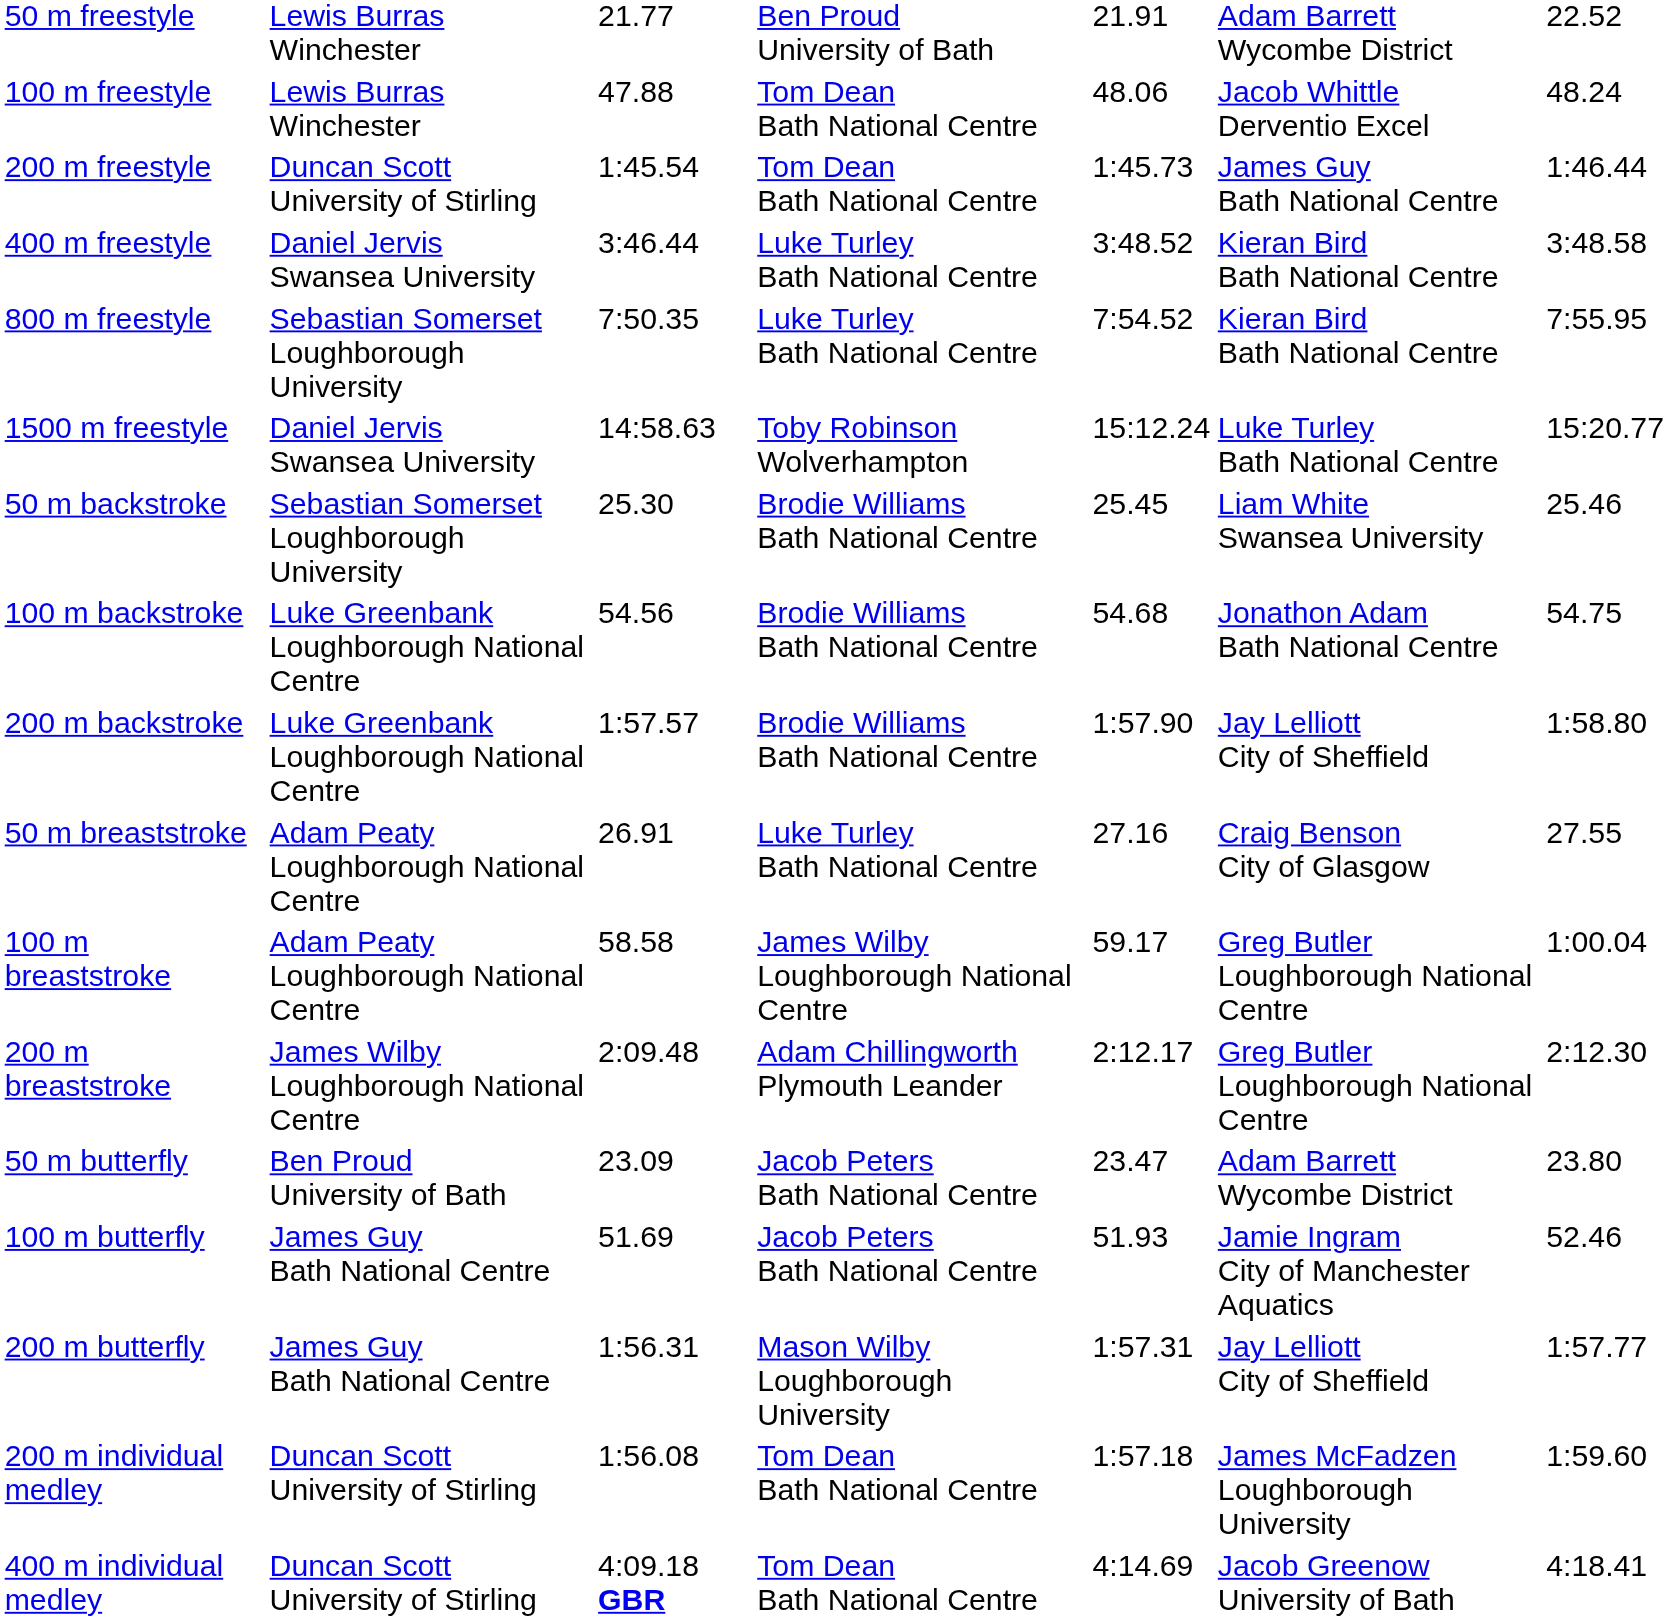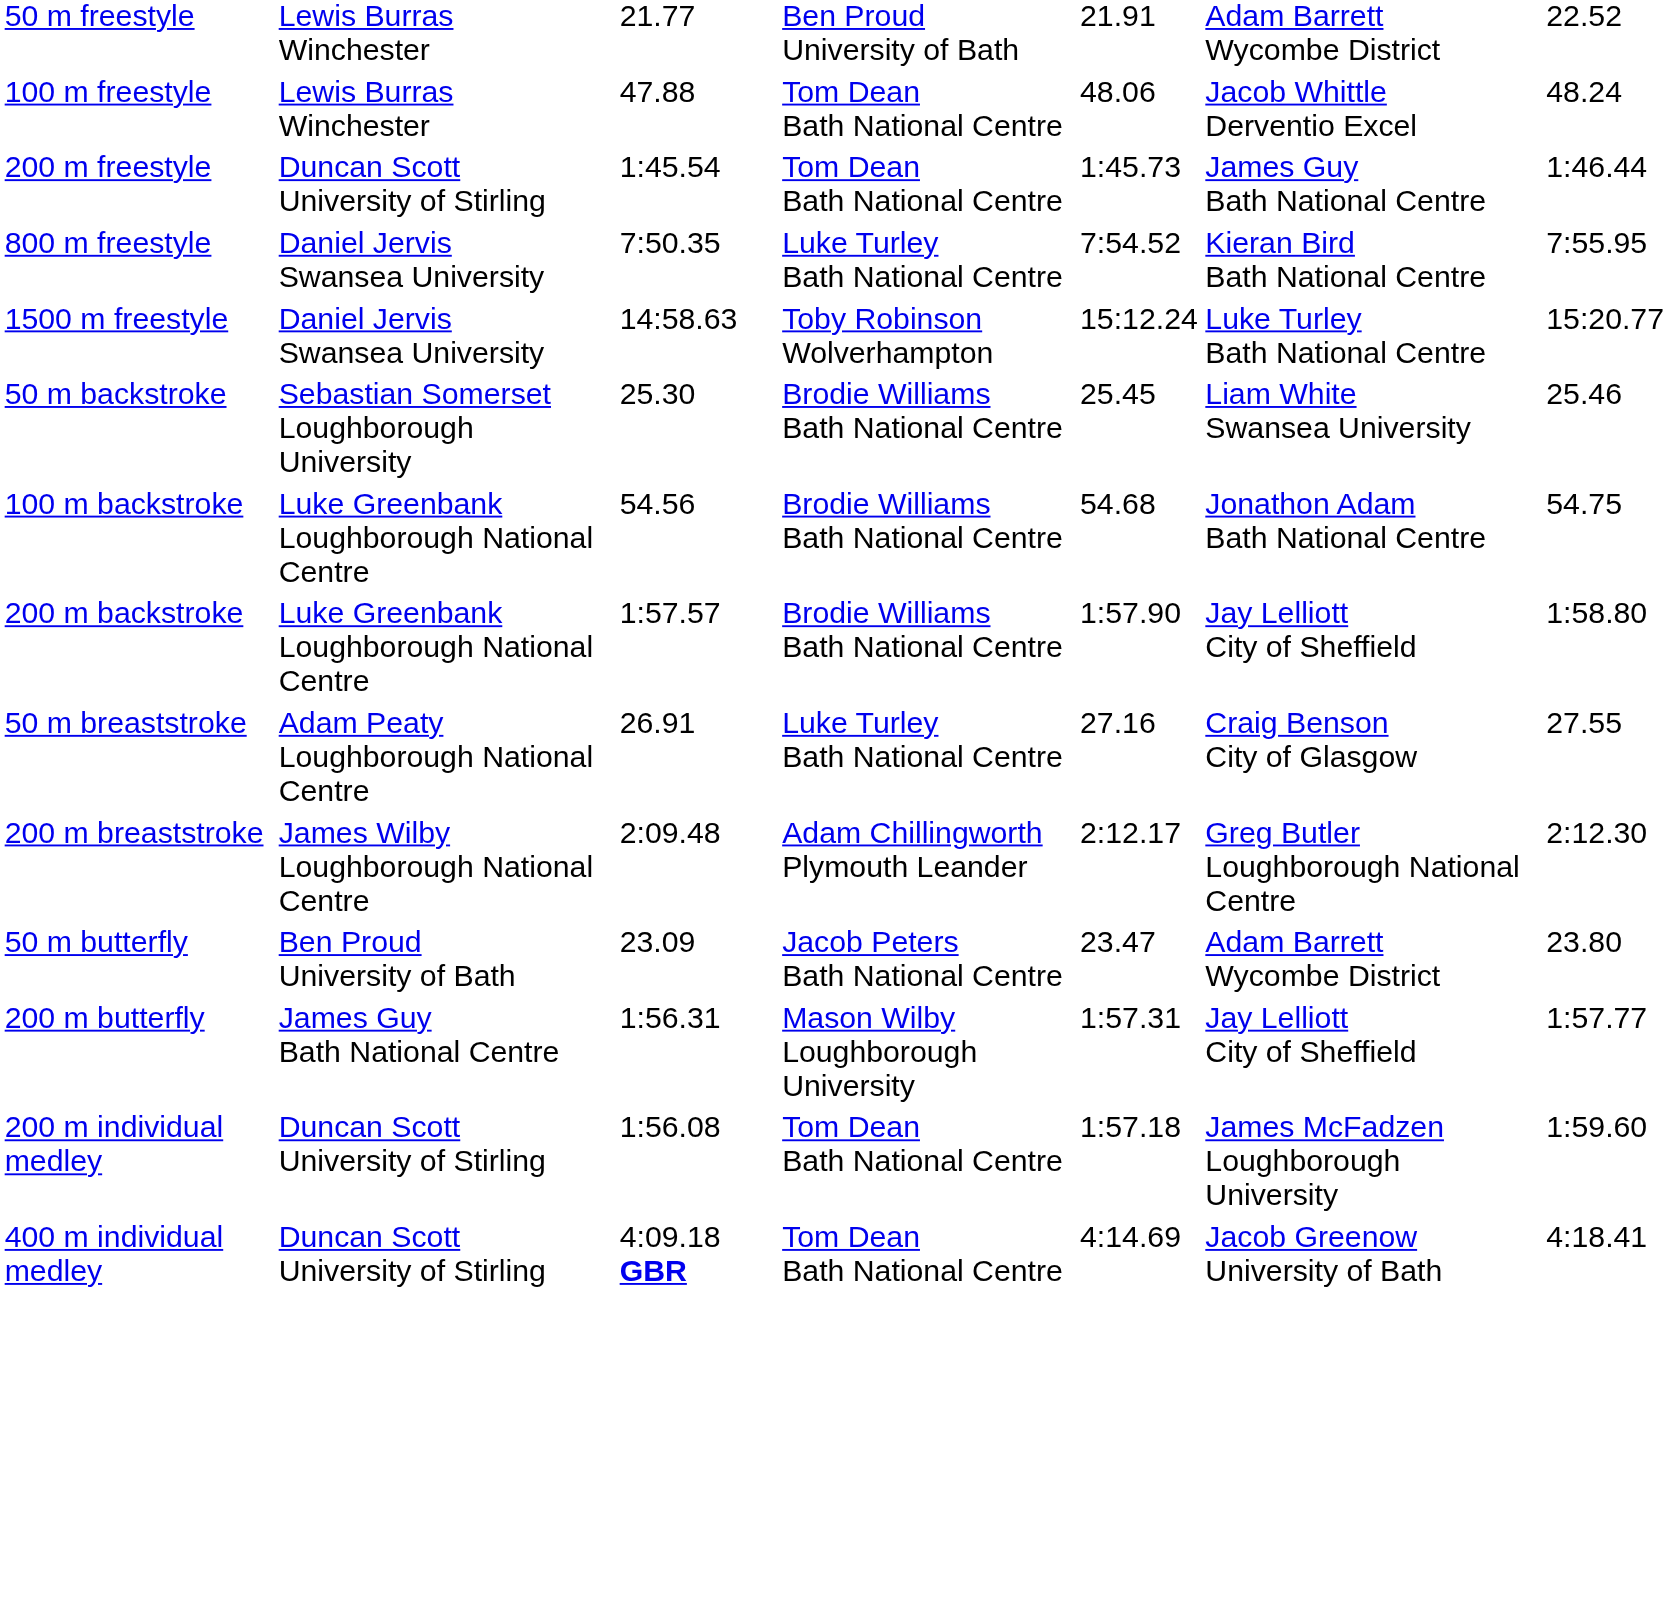 <table>
 <tr valign="top">
 <td><a href='#'>50 m freestyle</a></td>
 <td><a href='#'>Lewis Burras</a><br>Winchester</td>
 <td>21.77</td>
 <td><a href='#'>Ben Proud</a><br>University of Bath</td>
 <td>21.91</td>
 <td><a href='#'>Adam Barrett</a><br>Wycombe District</td>
 <td>22.52</td>
 </tr>
 <tr valign="top">
 <td><a href='#'>100 m freestyle</a></td>
 <td><a href='#'>Lewis Burras</a><br>Winchester</td>
 <td>47.88</td>
 <td><a href='#'>Tom Dean</a><br>Bath National Centre</td>
 <td>48.06</td>
 <td><a href='#'>Jacob Whittle</a><br>Derventio Excel</td>
 <td>48.24</td>
 </tr>
 <tr valign="top">
 <td><a href='#'>200 m freestyle</a></td>
 <td><a href='#'>Duncan Scott</a><br>University of Stirling</td>
 <td>1:45.54</td>
 <td><a href='#'>Tom Dean</a><br>Bath National Centre</td>
 <td>1:45.73</td>
 <td><a href='#'>James Guy</a><br>Bath National Centre</td>
 <td>1:46.44</td>
 </tr>
 <tr valign="top">
-<td><a href='#'>400 m freestyle</a></td>
+<td><a href='#'>800 m freestyle</a></td>
 <td><a href='#'>Daniel Jervis</a><br>Swansea University</td>
-<td>3:46.44</td>
-<td><a href='#'>Luke Turley</a><br>Bath National Centre</td>
-<td>3:48.52</td>
-<td><a href='#'>Kieran Bird</a><br>Bath National Centre</td>
-<td>3:48.58</td>
-</tr>
-<tr valign="top">
-<td><a href='#'>800 m freestyle</a></td>
-<td><a href='#'>Sebastian Somerset</a><br>Loughborough University</td>
 <td>7:50.35</td>
 <td><a href='#'>Luke Turley</a><br>Bath National Centre</td>
 <td>7:54.52</td>
 <td><a href='#'>Kieran Bird</a><br>Bath National Centre</td>
 <td>7:55.95</td>
 </tr>
 <tr valign="top">
 <td><a href='#'>1500 m freestyle</a></td>
 <td><a href='#'>Daniel Jervis</a><br>Swansea University</td>
 <td>14:58.63</td>
 <td><a href='#'>Toby Robinson</a><br>Wolverhampton</td>
 <td>15:12.24</td>
 <td><a href='#'>Luke Turley</a><br>Bath National Centre</td>
 <td>15:20.77</td>
 </tr>
 <tr valign="top">
 <td><a href='#'>50 m backstroke</a></td>
 <td><a href='#'>Sebastian Somerset</a><br>Loughborough University</td>
 <td>25.30</td>
 <td><a href='#'>Brodie Williams</a><br>Bath National Centre</td>
 <td>25.45</td>
 <td><a href='#'>Liam White</a><br>Swansea University</td>
 <td>25.46</td>
 </tr>
 <tr valign="top">
 <td><a href='#'>100 m backstroke</a></td>
 <td><a href='#'>Luke Greenbank</a><br>Loughborough National Centre</td>
 <td>54.56</td>
 <td><a href='#'>Brodie Williams</a><br>Bath National Centre</td>
 <td>54.68</td>
 <td><a href='#'>Jonathon Adam</a><br>Bath National Centre</td>
 <td>54.75</td>
 </tr>
 <tr valign="top">
 <td><a href='#'>200 m backstroke</a></td>
 <td><a href='#'>Luke Greenbank</a><br>Loughborough National Centre</td>
 <td>1:57.57</td>
 <td><a href='#'>Brodie Williams</a><br>Bath National Centre</td>
 <td>1:57.90</td>
 <td><a href='#'>Jay Lelliott</a><br>City of Sheffield</td>
 <td>1:58.80</td>
 </tr>
 <tr valign="top">
 <td><a href='#'>50 m breaststroke</a></td>
 <td><a href='#'>Adam Peaty</a><br>Loughborough National Centre</td>
 <td>26.91</td>
 <td><a href='#'>Luke Turley</a><br>Bath National Centre</td>
 <td>27.16</td>
 <td><a href='#'>Craig Benson</a><br>City of Glasgow</td>
 <td>27.55</td>
 </tr>
 <tr valign="top">
-<td><a href='#'>100 m breaststroke</a></td>
-<td><a href='#'>Adam Peaty</a><br>Loughborough National Centre</td>
-<td>58.58</td>
-<td><a href='#'>James Wilby</a><br>Loughborough National Centre</td>
-<td>59.17</td>
-<td><a href='#'>Greg Butler</a><br>Loughborough National Centre</td>
-<td>1:00.04</td>
-</tr>
-<tr valign="top">
 <td><a href='#'>200 m breaststroke</a></td>
 <td><a href='#'>James Wilby</a><br>Loughborough National Centre</td>
 <td>2:09.48</td>
 <td><a href='#'>Adam Chillingworth</a> <br>Plymouth Leander</td>
 <td>2:12.17</td>
 <td><a href='#'>Greg Butler</a><br>Loughborough National Centre</td>
 <td>2:12.30</td>
 </tr>
 <tr valign="top">
 <td><a href='#'>50 m butterfly</a></td>
 <td><a href='#'>Ben Proud</a><br>University of Bath</td>
 <td>23.09</td>
 <td><a href='#'>Jacob Peters</a><br>Bath National Centre</td>
 <td>23.47</td>
 <td><a href='#'>Adam Barrett</a><br>Wycombe District</td>
 <td>23.80</td>
-</tr>
-<tr valign="top">
-<td><a href='#'>100 m butterfly</a></td>
-<td><a href='#'>James Guy</a><br>Bath National Centre</td>
-<td>51.69</td>
-<td><a href='#'>Jacob Peters</a><br>Bath National Centre</td>
-<td>51.93</td>
-<td><a href='#'>Jamie Ingram</a> <br>City of Manchester Aquatics</td>
-<td>52.46</td>
 </tr>
 <tr valign="top">
 <td><a href='#'>200 m butterfly</a></td>
 <td><a href='#'>James Guy</a><br>Bath National Centre</td>
 <td>1:56.31</td>
 <td><a href='#'>Mason Wilby</a><br>Loughborough University</td>
 <td>1:57.31</td>
 <td><a href='#'>Jay Lelliott</a><br>City of Sheffield</td>
 <td>1:57.77</td>
 </tr>
 <tr valign="top">
 <td><a href='#'>200 m individual medley</a></td>
 <td><a href='#'>Duncan Scott</a><br>University of Stirling</td>
 <td>1:56.08</td>
 <td><a href='#'>Tom Dean</a><br>Bath National Centre</td>
 <td>1:57.18</td>
 <td><a href='#'>James McFadzen</a><br>Loughborough University</td>
 <td>1:59.60</td>
 </tr>
 <tr valign="top">
 <td><a href='#'>400 m individual medley</a></td>
 <td><a href='#'>Duncan Scott</a><br>University of Stirling</td>
 <td>4:09.18 <strong><a href='#'>GBR</a></strong></td>
 <td><a href='#'>Tom Dean</a><br>Bath National Centre</td>
 <td>4:14.69</td>
 <td><a href='#'>Jacob Greenow</a><br>University of Bath</td>
 <td>4:18.41</td>
 </tr>
 </table>
